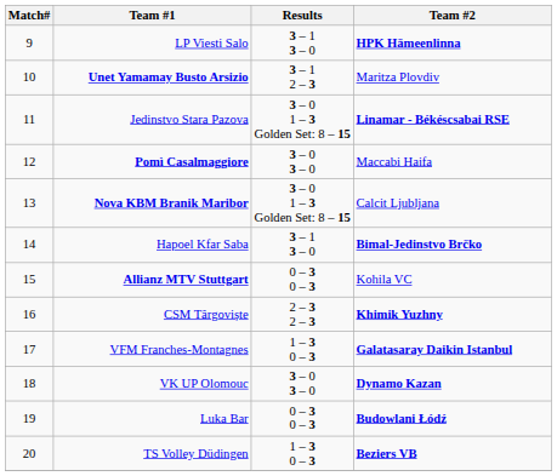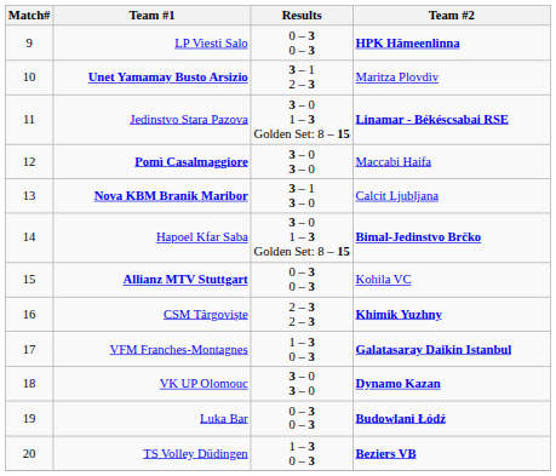 <table class="wikitable" style="border-collapse: collapse;">
 <tr>
 <th>Match#</th>
 <th align="right" width="240">Team #1</th>
 <th>  Results  </th>
 <th align="left" width="240">Team #2</th>
 </tr>
 <tr>
 <td align="center">9</td>
 <td align="right"><a href='#'>LP Viesti Salo</a> </td>
-<td align="center"><strong>3</strong> – 1 <br> <strong>3</strong> – 0</td>
+<td align="center">0 – <strong>3</strong> <br> 0 – <strong>3</strong></td>
 <td> <strong><a href='#'>HPK Hämeenlinna</a></strong></td>
 </tr>
 <tr>
 <td align="center">10</td>
 <td align="right"><strong><a href='#'>Unet Yamamay Busto Arsizio</a></strong> </td>
 <td align="center"><strong>3</strong> – 1 <br> 2 – <strong>3</strong></td>
 <td> <a href='#'>Maritza Plovdiv</a></td>
 </tr>
 <tr>
 <td align="center">11</td>
 <td align="right"><a href='#'>Jedinstvo Stara Pazova</a> </td>
 <td align="center"><strong>3</strong> – 0 <br> 1 – <strong>3</strong> <br> Golden Set: 8 – <strong>15</strong></td>
 <td> <strong><a href='#'>Linamar - Békéscsabai RSE</a></strong></td>
 </tr>
 <tr>
 <td align="center">12</td>
 <td align="right"><strong><a href='#'>Pomì Casalmaggiore</a></strong> </td>
 <td align="center"><strong>3</strong> – 0 <br> <strong>3</strong> – 0</td>
 <td> <a href='#'>Maccabi Haifa</a></td>
 </tr>
 <tr>
 <td align="center">13</td>
 <td align="right"><strong><a href='#'>Nova KBM Branik Maribor</a></strong> </td>
-<td align="center"><strong>3</strong> – 0 <br> 1 – <strong>3</strong> <br> Golden Set: 8 – <strong>15</strong></td>
+<td align="center"><strong>3</strong> – 1 <br> <strong>3</strong> – 0</td>
 <td> <a href='#'>Calcit Ljubljana</a></td>
 </tr>
 <tr>
 <td align="center">14</td>
 <td align="right"><a href='#'>Hapoel Kfar Saba</a> </td>
-<td align="center"><strong>3</strong> – 1 <br> <strong>3</strong> – 0</td>
+<td align="center"><strong>3</strong> – 0 <br> 1 – <strong>3</strong> <br> Golden Set: 8 – <strong>15</strong></td>
 <td> <strong><a href='#'>Bimal-Jedinstvo Brčko</a></strong></td>
 </tr>
 <tr>
 <td align="center">15</td>
 <td align="right"><strong><a href='#'>Allianz MTV Stuttgart</a></strong> </td>
 <td align="center">0 – <strong>3</strong> <br> 0 – <strong>3</strong></td>
 <td> <a href='#'>Kohila VC</a></td>
 </tr>
 <tr>
 <td align="center">16</td>
 <td align="right"><a href='#'>CSM Târgoviște</a> </td>
 <td align="center">2 – <strong>3</strong> <br> 2 – <strong>3</strong></td>
 <td> <strong><a href='#'>Khimik Yuzhny</a></strong></td>
 </tr>
 <tr>
 <td align="center">17</td>
 <td align="right"><a href='#'>VFM Franches-Montagnes</a> </td>
 <td align="center">1 – <strong>3</strong> <br> 0 – <strong>3</strong></td>
 <td> <strong><a href='#'>Galatasaray Daikin Istanbul</a></strong></td>
 </tr>
 <tr>
 <td align="center">18</td>
 <td align="right"><a href='#'>VK UP Olomouc</a> </td>
 <td align="center"><strong>3</strong> – 0 <br> <strong>3</strong> – 0</td>
 <td> <strong><a href='#'>Dynamo Kazan</a></strong></td>
 </tr>
 <tr>
 <td align="center">19</td>
 <td align="right"><a href='#'>Luka Bar</a> </td>
 <td align="center">0 – <strong>3</strong> <br> 0 – <strong>3</strong></td>
 <td> <strong><a href='#'>Budowlani Łódź</a></strong></td>
 </tr>
 <tr>
 <td align="center">20</td>
 <td align="right"><a href='#'>TS Volley Düdingen</a> </td>
 <td align="center">1 – <strong>3</strong> <br> 0 – <strong>3</strong></td>
 <td> <strong><a href='#'>Beziers VB</a></strong></td>
 </tr>
 <tr>
 </tr>
 </table>
